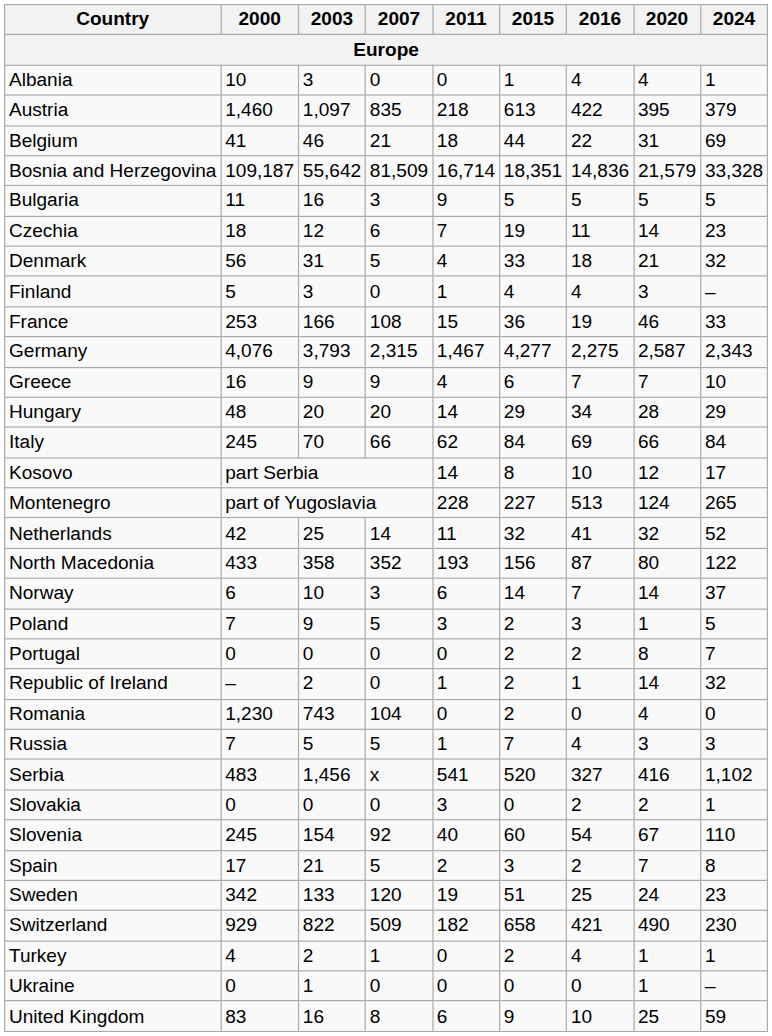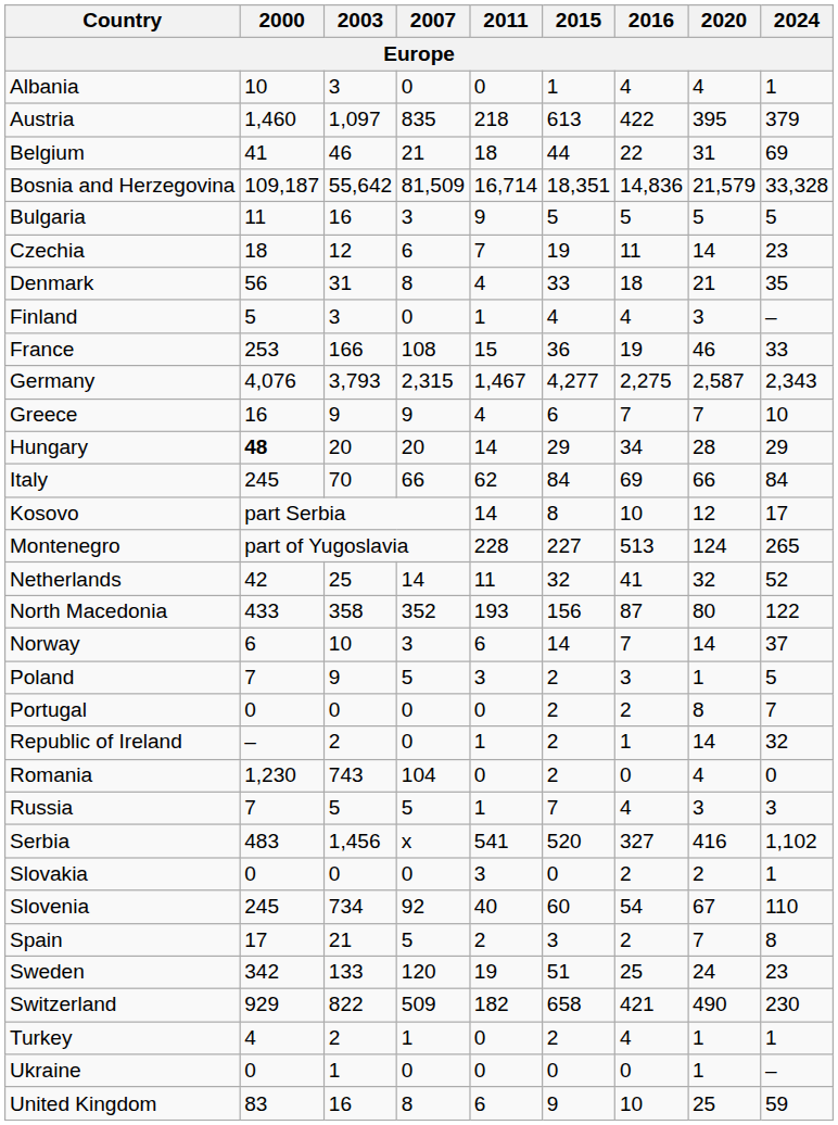 <table class="wikitable">
 <tr>
 <th>Country</th>
 <th>2000</th>
 <th>2003</th>
 <th>2007</th>
 <th>2011</th>
 <th>2015</th>
 <th>2016</th>
 <th>2020</th>
 <th>2024</th>
 </tr>
 <tr>
 <th colspan="9">Europe</th>
 </tr>
 <tr>
 <td>Albania</td>
 <td>10</td>
 <td>3</td>
 <td>0</td>
 <td>0</td>
 <td>1</td>
 <td>4</td>
 <td>4</td>
 <td>1</td>
 </tr>
 <tr>
 <td>Austria</td>
 <td>1,460</td>
 <td>1,097</td>
 <td>835</td>
 <td>218</td>
 <td>613</td>
 <td>422</td>
 <td>395</td>
 <td>379</td>
 </tr>
 <tr>
 <td>Belgium</td>
 <td>41</td>
 <td>46</td>
 <td>21</td>
 <td>18</td>
 <td>44</td>
 <td>22</td>
 <td>31</td>
 <td>69</td>
 </tr>
 <tr>
 <td>Bosnia and Herzegovina</td>
 <td>109,187</td>
 <td>55,642</td>
 <td>81,509</td>
 <td>16,714</td>
 <td>18,351</td>
 <td>14,836</td>
 <td>21,579</td>
 <td>33,328</td>
 </tr>
 <tr>
 <td>Bulgaria</td>
 <td>11</td>
 <td>16</td>
 <td>3</td>
 <td>9</td>
 <td>5</td>
 <td>5</td>
 <td>5</td>
 <td>5</td>
 </tr>
 <tr>
 <td>Czechia</td>
 <td>18</td>
 <td>12</td>
 <td>6</td>
 <td>7</td>
 <td>19</td>
 <td>11</td>
 <td>14</td>
 <td>23</td>
 </tr>
 <tr>
 <td>Denmark</td>
 <td>56</td>
 <td>31</td>
-<td>5</td>
+<td>8</td>
 <td>4</td>
 <td>33</td>
 <td>18</td>
 <td>21</td>
-<td>32</td>
+<td>35</td>
 </tr>
 <tr>
 <td>Finland</td>
 <td>5</td>
 <td>3</td>
 <td>0</td>
 <td>1</td>
 <td>4</td>
 <td>4</td>
 <td>3</td>
 <td>–</td>
 </tr>
 <tr>
 <td>France</td>
 <td>253</td>
 <td>166</td>
 <td>108</td>
 <td>15</td>
 <td>36</td>
 <td>19</td>
 <td>46</td>
 <td>33</td>
 </tr>
 <tr>
 <td>Germany</td>
 <td>4,076</td>
 <td>3,793</td>
 <td>2,315</td>
 <td>1,467</td>
 <td>4,277</td>
 <td>2,275</td>
 <td>2,587</td>
 <td>2,343</td>
 </tr>
 <tr>
 <td>Greece</td>
 <td>16</td>
 <td>9</td>
 <td>9</td>
 <td>4</td>
 <td>6</td>
 <td>7</td>
 <td>7</td>
 <td>10</td>
 </tr>
 <tr>
 <td>Hungary</td>
-<td>48</td>
+<td><strong>48</strong></td>
 <td>20</td>
 <td>20</td>
 <td>14</td>
 <td>29</td>
 <td>34</td>
 <td>28</td>
 <td>29</td>
 </tr>
 <tr>
 <td>Italy</td>
 <td>245</td>
 <td>70</td>
 <td>66</td>
 <td>62</td>
 <td>84</td>
 <td>69</td>
 <td>66</td>
 <td>84</td>
 </tr>
 <tr>
 <td>Kosovo</td>
 <td colspan="3">part Serbia</td>
 <td>14</td>
 <td>8</td>
 <td>10</td>
 <td>12</td>
 <td>17</td>
 </tr>
 <tr>
 <td>Montenegro</td>
 <td colspan="3">part of Yugoslavia</td>
 <td>228</td>
 <td>227</td>
 <td>513</td>
 <td>124</td>
 <td>265</td>
 </tr>
 <tr>
 <td>Netherlands</td>
 <td>42</td>
 <td>25</td>
 <td>14</td>
 <td>11</td>
 <td>32</td>
 <td>41</td>
 <td>32</td>
 <td>52</td>
 </tr>
 <tr>
 <td>North Macedonia</td>
 <td>433</td>
 <td>358</td>
 <td>352</td>
 <td>193</td>
 <td>156</td>
 <td>87</td>
 <td>80</td>
 <td>122</td>
 </tr>
 <tr>
 <td>Norway</td>
 <td>6</td>
 <td>10</td>
 <td>3</td>
 <td>6</td>
 <td>14</td>
 <td>7</td>
 <td>14</td>
 <td>37</td>
 </tr>
 <tr>
 <td>Poland</td>
 <td>7</td>
 <td>9</td>
 <td>5</td>
 <td>3</td>
 <td>2</td>
 <td>3</td>
 <td>1</td>
 <td>5</td>
 </tr>
 <tr>
 <td>Portugal</td>
 <td>0</td>
 <td>0</td>
 <td>0</td>
 <td>0</td>
 <td>2</td>
 <td>2</td>
 <td>8</td>
 <td>7</td>
 </tr>
 <tr>
 <td>Republic of Ireland</td>
 <td>–</td>
 <td>2</td>
 <td>0</td>
 <td>1</td>
 <td>2</td>
 <td>1</td>
 <td>14</td>
 <td>32</td>
 </tr>
 <tr>
 <td>Romania</td>
 <td>1,230</td>
 <td>743</td>
 <td>104</td>
 <td>0</td>
 <td>2</td>
 <td>0</td>
 <td>4</td>
 <td>0</td>
 </tr>
 <tr>
 <td>Russia</td>
 <td>7</td>
 <td>5</td>
 <td>5</td>
 <td>1</td>
 <td>7</td>
 <td>4</td>
 <td>3</td>
 <td>3</td>
 </tr>
 <tr>
 <td>Serbia</td>
 <td>483</td>
 <td>1,456</td>
 <td>x</td>
 <td>541</td>
 <td>520</td>
 <td>327</td>
 <td>416</td>
 <td>1,102</td>
 </tr>
 <tr>
 <td>Slovakia</td>
 <td>0</td>
 <td>0</td>
 <td>0</td>
 <td>3</td>
 <td>0</td>
 <td>2</td>
 <td>2</td>
 <td>1</td>
 </tr>
 <tr>
 <td>Slovenia</td>
 <td>245</td>
-<td>154</td>
+<td>734</td>
 <td>92</td>
 <td>40</td>
 <td>60</td>
 <td>54</td>
 <td>67</td>
 <td>110</td>
 </tr>
 <tr>
 <td>Spain</td>
 <td>17</td>
 <td>21</td>
 <td>5</td>
 <td>2</td>
 <td>3</td>
 <td>2</td>
 <td>7</td>
 <td>8</td>
 </tr>
 <tr>
 <td>Sweden</td>
 <td>342</td>
 <td>133</td>
 <td>120</td>
 <td>19</td>
 <td>51</td>
 <td>25</td>
 <td>24</td>
 <td>23</td>
 </tr>
 <tr>
 <td>Switzerland</td>
 <td>929</td>
 <td>822</td>
 <td>509</td>
 <td>182</td>
 <td>658</td>
 <td>421</td>
 <td>490</td>
 <td>230</td>
 </tr>
 <tr>
 <td>Turkey</td>
 <td>4</td>
 <td>2</td>
 <td>1</td>
 <td>0</td>
 <td>2</td>
 <td>4</td>
 <td>1</td>
 <td>1</td>
 </tr>
 <tr>
 <td>Ukraine</td>
 <td>0</td>
 <td>1</td>
 <td>0</td>
 <td>0</td>
 <td>0</td>
 <td>0</td>
 <td>1</td>
 <td>–</td>
 </tr>
 <tr>
 <td>United Kingdom</td>
 <td>83</td>
 <td>16</td>
 <td>8</td>
 <td>6</td>
 <td>9</td>
 <td>10</td>
 <td>25</td>
 <td>59</td>
 </tr>
 </table>
